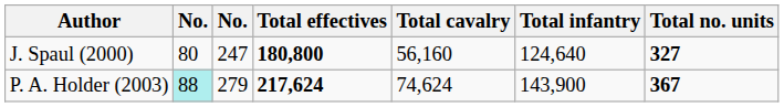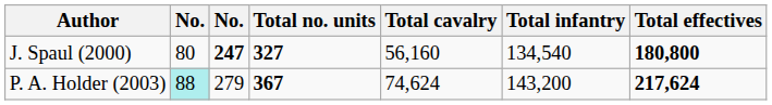 <table class=wikitable>
 <tr>
 <th>Author</th>
 <th>No. </th>
 <th>No. </th>
-<th>Total effectives</th>
+<th>Total no. units</th>
 <th>Total cavalry</th>
 <th>Total infantry</th>
-<th>Total no. units</th>
+<th>Total effectives</th>
 </tr>
 <tr>
 <td>J. Spaul (2000)</td>
 <td>80</td>
-<td>247</td>
+<td><strong>247</strong></td>
+<td><strong>327</strong></td>
+<td>56,160</td>
+<td>134,540</td>
 <td><strong>180,800</strong></td>
-<td>56,160</td>
-<td>124,640</td>
-<td><strong>327</strong></td>
 </tr>
 <tr>
 <td>P. A. Holder (2003)</td>
 <td style="background: paleturquoise;">88</td>
 <td>279</td>
+<td><strong>367</strong></td>
+<td>74,624</td>
+<td>143,200</td>
 <td><strong>217,624</strong></td>
-<td>74,624</td>
-<td>143,900</td>
-<td><strong>367</strong></td>
 </tr>
 </table>
